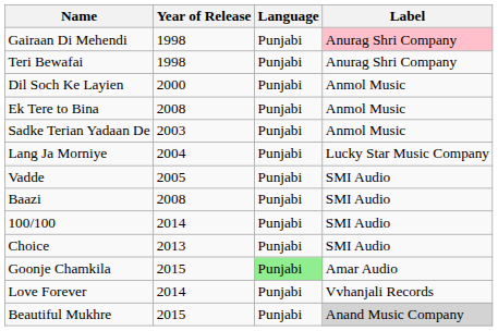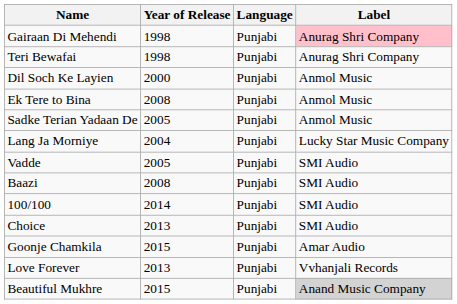 <table class="wikitable sortable">
 <tr>
 <th>Name</th>
 <th>Year of Release</th>
 <th>Language</th>
 <th>Label</th>
 </tr>
 <tr>
 <td>Gairaan Di Mehendi</td>
 <td>1998</td>
 <td>Punjabi</td>
 <td style="background: pink;">Anurag Shri Company</td>
 </tr>
 <tr>
 <td>Teri Bewafai</td>
 <td>1998</td>
 <td>Punjabi</td>
 <td>Anurag Shri Company</td>
 </tr>
 <tr>
 <td>Dil Soch Ke Layien</td>
 <td>2000</td>
 <td>Punjabi</td>
 <td>Anmol Music</td>
 </tr>
 <tr>
 <td>Ek Tere to Bina</td>
 <td>2008</td>
 <td>Punjabi</td>
 <td>Anmol Music</td>
 </tr>
 <tr>
 <td>Sadke Terian Yadaan De</td>
-<td>2003</td>
+<td>2005</td>
 <td>Punjabi</td>
 <td>Anmol Music</td>
 </tr>
 <tr>
 <td>Lang Ja Morniye</td>
 <td>2004</td>
 <td>Punjabi</td>
 <td>Lucky Star Music Company</td>
 </tr>
 <tr>
 <td>Vadde</td>
 <td>2005</td>
 <td>Punjabi</td>
 <td>SMI Audio</td>
 </tr>
 <tr>
 <td>Baazi</td>
 <td>2008</td>
 <td>Punjabi</td>
 <td>SMI Audio</td>
 </tr>
 <tr>
 <td>100/100</td>
 <td>2014</td>
 <td>Punjabi</td>
 <td>SMI Audio</td>
 </tr>
 <tr>
 <td>Choice</td>
 <td>2013</td>
 <td>Punjabi</td>
 <td>SMI Audio</td>
 </tr>
 <tr>
 <td>Goonje Chamkila</td>
 <td>2015</td>
-<td style="background: lightgreen;">Punjabi</td>
+<td>Punjabi</td>
 <td>Amar Audio</td>
 </tr>
 <tr>
 <td>Love Forever</td>
-<td>2014</td>
+<td>2013</td>
 <td>Punjabi</td>
 <td>Vvhanjali Records</td>
 </tr>
 <tr>
 <td>Beautiful Mukhre</td>
 <td>2015</td>
 <td>Punjabi</td>
 <td style="background: lightgrey;">Anand Music Company</td>
 </tr>
 </table>
